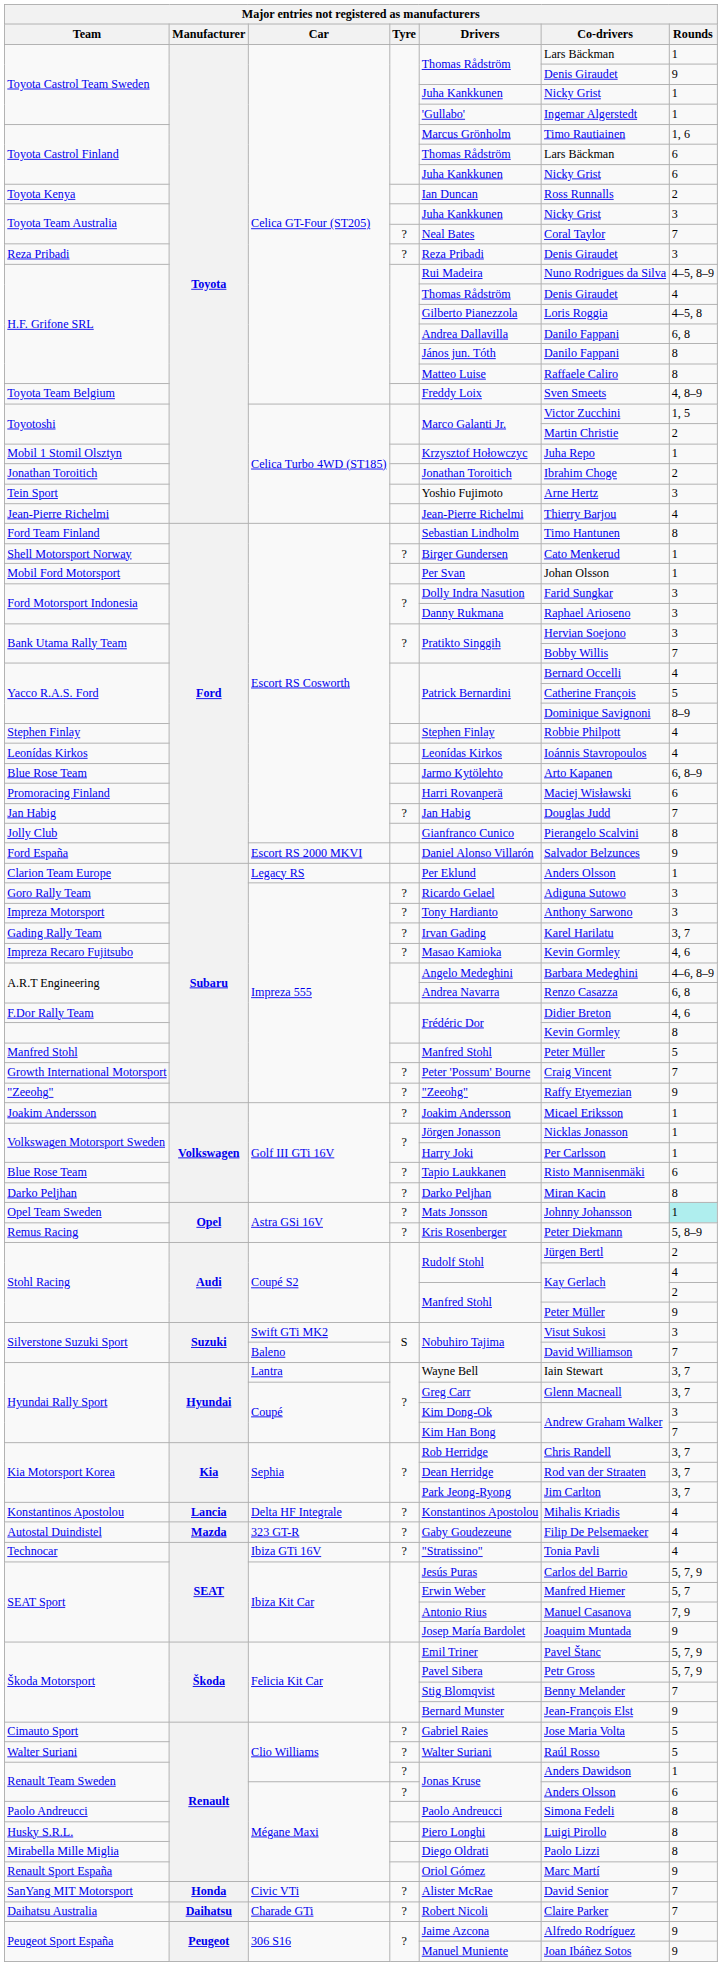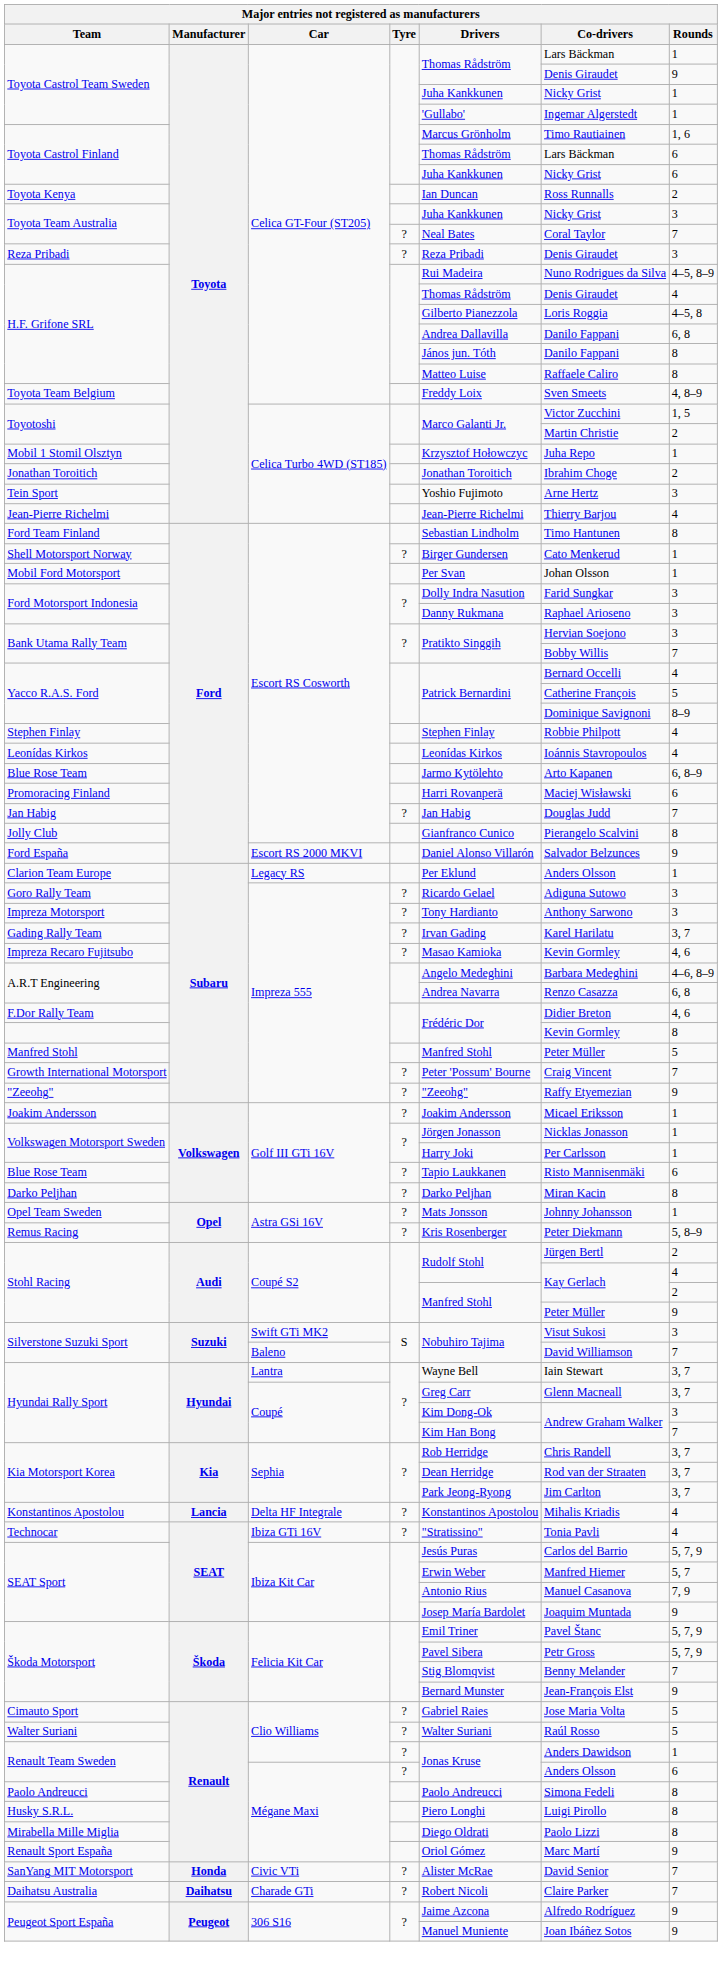 <table class="wikitable" style="font-size: 85%">
 <tr>
 <th colspan="7">Major entries not registered as manufacturers</th>
 </tr>
 <tr>
 <th>Team</th>
 <th>Manufacturer</th>
 <th>Car</th>
 <th>Tyre</th>
 <th>Drivers</th>
 <th>Co-drivers</th>
 <th>Rounds</th>
 </tr>
 <tr>
 <td rowspan="4"> <a href='#'>Toyota Castrol Team Sweden</a></td>
 <th rowspan="24"><a href='#'>Toyota</a></th>
 <td rowspan="18"><a href='#'>Celica GT-Four (ST205)</a></td>
 <td rowspan="7" align="center"></td>
 <td rowspan="2"> <a href='#'>Thomas Rådström</a></td>
 <td> Lars Bäckman</td>
 <td>1</td>
 </tr>
 <tr>
 <td> <a href='#'>Denis Giraudet</a></td>
 <td>9</td>
 </tr>
 <tr>
 <td> <a href='#'>Juha Kankkunen</a></td>
 <td> <a href='#'>Nicky Grist</a></td>
 <td>1</td>
 </tr>
 <tr>
 <td> <a href='#'>'Gullabo'</a></td>
 <td> <a href='#'>Ingemar Algerstedt</a></td>
 <td>1</td>
 </tr>
 <tr>
 <td rowspan="3"> <a href='#'>Toyota Castrol Finland</a></td>
 <td> <a href='#'>Marcus Grönholm</a></td>
 <td> <a href='#'>Timo Rautiainen</a></td>
 <td>1, 6</td>
 </tr>
 <tr>
 <td> <a href='#'>Thomas Rådström</a></td>
 <td> Lars Bäckman</td>
 <td>6</td>
 </tr>
 <tr>
 <td> <a href='#'>Juha Kankkunen</a></td>
 <td> <a href='#'>Nicky Grist</a></td>
 <td>6</td>
 </tr>
 <tr>
 <td> <a href='#'>Toyota Kenya</a></td>
 <td align="center"></td>
 <td> <a href='#'>Ian Duncan</a></td>
 <td> <a href='#'>Ross Runnalls</a></td>
 <td>2</td>
 </tr>
 <tr>
 <td rowspan="2"> <a href='#'>Toyota Team Australia</a></td>
 <td align="center"></td>
 <td> <a href='#'>Juha Kankkunen</a></td>
 <td> <a href='#'>Nicky Grist</a></td>
 <td>3</td>
 </tr>
 <tr>
 <td align="center">?</td>
 <td> <a href='#'>Neal Bates</a></td>
 <td> <a href='#'>Coral Taylor</a></td>
 <td>7</td>
 </tr>
 <tr>
 <td> <a href='#'>Reza Pribadi</a></td>
 <td align="center">?</td>
 <td> <a href='#'>Reza Pribadi</a></td>
 <td> <a href='#'>Denis Giraudet</a></td>
 <td>3</td>
 </tr>
 <tr>
 <td rowspan="6"> <a href='#'>H.F. Grifone SRL</a></td>
 <td rowspan="6" align="center"></td>
 <td> <a href='#'>Rui Madeira</a></td>
 <td> <a href='#'>Nuno Rodrigues da Silva</a></td>
 <td>4–5, 8–9</td>
 </tr>
 <tr>
 <td> <a href='#'>Thomas Rådström</a></td>
 <td> <a href='#'>Denis Giraudet</a></td>
 <td>4</td>
 </tr>
 <tr>
 <td> <a href='#'>Gilberto Pianezzola</a></td>
 <td> <a href='#'>Loris Roggia</a></td>
 <td>4–5, 8</td>
 </tr>
 <tr>
 <td> <a href='#'>Andrea Dallavilla</a></td>
 <td> <a href='#'>Danilo Fappani</a></td>
 <td>6, 8</td>
 </tr>
 <tr>
 <td> <a href='#'>János jun. Tóth</a></td>
 <td> <a href='#'>Danilo Fappani</a></td>
 <td nowrap="">8</td>
 </tr>
 <tr>
 <td> <a href='#'>Matteo Luise</a></td>
 <td nowrap=""> <a href='#'>Raffaele Caliro</a></td>
 <td>8</td>
 </tr>
 <tr>
 <td> <a href='#'>Toyota Team Belgium</a></td>
 <td align="center"></td>
 <td> <a href='#'>Freddy Loix</a></td>
 <td> <a href='#'>Sven Smeets</a></td>
 <td>4, 8–9</td>
 </tr>
 <tr>
 <td rowspan="2"> <a href='#'>Toyotoshi</a></td>
 <td rowspan="6"><a href='#'>Celica Turbo 4WD (ST185)</a></td>
 <td rowspan="2" align="center"></td>
 <td rowspan="2"> <a href='#'>Marco Galanti Jr.</a></td>
 <td> <a href='#'>Victor Zucchini</a></td>
 <td>1, 5</td>
 </tr>
 <tr>
 <td> <a href='#'>Martin Christie</a></td>
 <td>2</td>
 </tr>
 <tr>
 <td> <a href='#'>Mobil 1 Stomil Olsztyn</a></td>
 <td align="center"></td>
 <td> <a href='#'>Krzysztof Hołowczyc</a></td>
 <td> <a href='#'>Juha Repo</a></td>
 <td>1</td>
 </tr>
 <tr>
 <td> <a href='#'>Jonathan Toroitich</a></td>
 <td align="center"></td>
 <td> <a href='#'>Jonathan Toroitich</a></td>
 <td> <a href='#'>Ibrahim Choge</a></td>
 <td>2</td>
 </tr>
 <tr>
 <td> <a href='#'>Tein Sport</a></td>
 <td align="center"></td>
 <td> Yoshio Fujimoto</td>
 <td> <a href='#'>Arne Hertz</a></td>
 <td>3</td>
 </tr>
 <tr>
 <td> <a href='#'>Jean-Pierre Richelmi</a></td>
 <td align="center"></td>
 <td> <a href='#'>Jean-Pierre Richelmi</a></td>
 <td> <a href='#'>Thierry Barjou</a></td>
 <td>4</td>
 </tr>
 <tr>
 <td> <a href='#'>Ford Team Finland</a></td>
 <th rowspan="17"><a href='#'>Ford</a></th>
 <td rowspan="16"><a href='#'>Escort RS Cosworth</a></td>
 <td align="center"></td>
 <td> <a href='#'>Sebastian Lindholm</a></td>
 <td> <a href='#'>Timo Hantunen</a></td>
 <td>8</td>
 </tr>
 <tr>
 <td> <a href='#'>Shell Motorsport Norway</a></td>
 <td align="center">?</td>
 <td> <a href='#'>Birger Gundersen</a></td>
 <td> <a href='#'>Cato Menkerud</a></td>
 <td>1</td>
 </tr>
 <tr>
 <td> <a href='#'>Mobil Ford Motorsport</a></td>
 <td align="center"></td>
 <td> <a href='#'>Per Svan</a></td>
 <td> Johan Olsson</td>
 <td>1</td>
 </tr>
 <tr>
 <td rowspan="2"> <a href='#'>Ford Motorsport Indonesia</a></td>
 <td rowspan="2" align="center">?</td>
 <td> <a href='#'>Dolly Indra Nasution</a></td>
 <td> <a href='#'>Farid Sungkar</a></td>
 <td>3</td>
 </tr>
 <tr>
 <td> <a href='#'>Danny Rukmana</a></td>
 <td> <a href='#'>Raphael Arioseno</a></td>
 <td>3</td>
 </tr>
 <tr>
 <td rowspan="2"> <a href='#'>Bank Utama Rally Team</a></td>
 <td rowspan="2" align="center">?</td>
 <td rowspan="2"> <a href='#'>Pratikto Singgih</a></td>
 <td> <a href='#'>Hervian Soejono</a></td>
 <td>3</td>
 </tr>
 <tr>
 <td> <a href='#'>Bobby Willis</a></td>
 <td>7</td>
 </tr>
 <tr>
 <td rowspan="3"> <a href='#'>Yacco R.A.S. Ford</a></td>
 <td rowspan="3" align="center"></td>
 <td rowspan="3"> <a href='#'>Patrick Bernardini</a></td>
 <td> <a href='#'>Bernard Occelli</a></td>
 <td>4</td>
 </tr>
 <tr>
 <td> <a href='#'>Catherine François</a></td>
 <td>5</td>
 </tr>
 <tr>
 <td> <a href='#'>Dominique Savignoni</a></td>
 <td>8–9</td>
 </tr>
 <tr>
 <td> <a href='#'>Stephen Finlay</a></td>
 <td align="center"></td>
 <td> <a href='#'>Stephen Finlay</a></td>
 <td> <a href='#'>Robbie Philpott</a></td>
 <td>4</td>
 </tr>
 <tr>
 <td> <a href='#'>Leonídas Kirkos</a></td>
 <td align="center"></td>
 <td> <a href='#'>Leonídas Kirkos</a></td>
 <td> <a href='#'>Ioánnis Stavropoulos</a></td>
 <td>4</td>
 </tr>
 <tr>
 <td> <a href='#'>Blue Rose Team</a></td>
 <td align="center"></td>
 <td> <a href='#'>Jarmo Kytölehto</a></td>
 <td> <a href='#'>Arto Kapanen</a></td>
 <td>6, 8–9</td>
 </tr>
 <tr>
 <td> <a href='#'>Promoracing Finland</a></td>
 <td align="center"></td>
 <td> <a href='#'>Harri Rovanperä</a></td>
 <td> <a href='#'>Maciej Wisławski</a></td>
 <td>6</td>
 </tr>
 <tr>
 <td> <a href='#'>Jan Habig</a></td>
 <td align="center">?</td>
 <td> <a href='#'>Jan Habig</a></td>
 <td> <a href='#'>Douglas Judd</a></td>
 <td>7</td>
 </tr>
 <tr>
 <td> <a href='#'>Jolly Club</a></td>
 <td align="center"></td>
 <td> <a href='#'>Gianfranco Cunico</a></td>
 <td> <a href='#'>Pierangelo Scalvini</a></td>
 <td>8</td>
 </tr>
 <tr>
 <td> <a href='#'>Ford España</a></td>
 <td><a href='#'>Escort RS 2000 MKVI</a></td>
 <td align="center"></td>
 <td> <a href='#'>Daniel Alonso Villarón</a></td>
 <td> <a href='#'>Salvador Belzunces</a></td>
 <td>9</td>
 </tr>
 <tr>
 <td> <a href='#'>Clarion Team Europe</a></td>
 <th rowspan="12"><a href='#'>Subaru</a></th>
 <td><a href='#'>Legacy RS</a></td>
 <td align="center"></td>
 <td> <a href='#'>Per Eklund</a></td>
 <td> <a href='#'>Anders Olsson</a></td>
 <td>1</td>
 </tr>
 <tr>
 <td> <a href='#'>Goro Rally Team</a></td>
 <td rowspan="11"><a href='#'>Impreza 555</a></td>
 <td align="center">?</td>
 <td> <a href='#'>Ricardo Gelael</a></td>
 <td> <a href='#'>Adiguna Sutowo</a></td>
 <td>3</td>
 </tr>
 <tr>
 <td> <a href='#'>Impreza Motorsport</a></td>
 <td align="center">?</td>
 <td> <a href='#'>Tony Hardianto</a></td>
 <td> <a href='#'>Anthony Sarwono</a></td>
 <td>3</td>
 </tr>
 <tr>
 <td> <a href='#'>Gading Rally Team</a></td>
 <td align="center">?</td>
 <td> <a href='#'>Irvan Gading</a></td>
 <td> <a href='#'>Karel Harilatu</a></td>
 <td>3, 7</td>
 </tr>
 <tr>
 <td> <a href='#'>Impreza Recaro Fujitsubo</a></td>
 <td align="center">?</td>
 <td> <a href='#'>Masao Kamioka</a></td>
 <td> <a href='#'>Kevin Gormley</a></td>
 <td>4, 6</td>
 </tr>
 <tr>
 <td rowspan="2"> A.R.T Engineering</td>
 <td rowspan="2" align="center"></td>
 <td> <a href='#'>Angelo Medeghini</a></td>
 <td> <a href='#'>Barbara Medeghini</a></td>
 <td>4–6, 8–9</td>
 </tr>
 <tr>
 <td> <a href='#'>Andrea Navarra</a></td>
 <td> <a href='#'>Renzo Casazza</a></td>
 <td>6, 8</td>
 </tr>
 <tr>
 <td> <a href='#'>F.Dor Rally Team</a></td>
 <td rowspan="2" align="center"></td>
 <td rowspan="2"> <a href='#'>Frédéric Dor</a></td>
 <td> <a href='#'>Didier Breton</a></td>
 <td>4, 6</td>
 </tr>
 <tr>
 <td></td>
 <td> <a href='#'>Kevin Gormley</a></td>
 <td>8</td>
 </tr>
 <tr>
 <td> <a href='#'>Manfred Stohl</a></td>
 <td align="center"></td>
 <td> <a href='#'>Manfred Stohl</a></td>
 <td> <a href='#'>Peter Müller</a></td>
 <td>5</td>
 </tr>
 <tr>
 <td> <a href='#'>Growth International Motorsport</a></td>
 <td align="center">?</td>
 <td> <a href='#'>Peter 'Possum' Bourne</a></td>
 <td> <a href='#'>Craig Vincent</a></td>
 <td>7</td>
 </tr>
 <tr>
 <td> <a href='#'>"Zeeohg"</a></td>
 <td align="center">?</td>
 <td> <a href='#'>"Zeeohg"</a></td>
 <td> <a href='#'>Raffy Etyemezian</a></td>
 <td>9</td>
 </tr>
 <tr>
 <td> <a href='#'>Joakim Andersson</a></td>
 <th rowspan="5"><a href='#'>Volkswagen</a></th>
 <td rowspan="5"><a href='#'>Golf III GTi 16V</a></td>
 <td align="center">?</td>
 <td> <a href='#'>Joakim Andersson</a></td>
 <td> <a href='#'>Micael Eriksson</a></td>
 <td>1</td>
 </tr>
 <tr>
 <td rowspan="2"> <a href='#'>Volkswagen Motorsport Sweden</a></td>
 <td rowspan="2" align="center">?</td>
 <td> <a href='#'>Jörgen Jonasson</a></td>
 <td> <a href='#'>Nicklas Jonasson</a></td>
 <td>1</td>
 </tr>
 <tr>
 <td> <a href='#'>Harry Joki</a></td>
 <td> <a href='#'>Per Carlsson</a></td>
 <td>1</td>
 </tr>
 <tr>
 <td> <a href='#'>Blue Rose Team</a></td>
 <td align="center">?</td>
 <td> <a href='#'>Tapio Laukkanen</a></td>
 <td> <a href='#'>Risto Mannisenmäki</a></td>
 <td>6</td>
 </tr>
 <tr>
 <td> <a href='#'>Darko Peljhan</a></td>
 <td align="center">?</td>
 <td> <a href='#'>Darko Peljhan</a></td>
 <td> <a href='#'>Miran Kacin</a></td>
 <td>8</td>
 </tr>
 <tr>
 <td> <a href='#'>Opel Team Sweden</a></td>
 <th rowspan="2"><a href='#'>Opel</a></th>
 <td rowspan="2"><a href='#'>Astra GSi 16V</a></td>
 <td align="center">?</td>
 <td> <a href='#'>Mats Jonsson</a></td>
 <td> <a href='#'>Johnny Johansson</a></td>
-<td style="background: paleturquoise;">1</td>
+<td>1</td>
 </tr>
 <tr>
 <td> <a href='#'>Remus Racing</a></td>
 <td align="center">?</td>
 <td> <a href='#'>Kris Rosenberger</a></td>
 <td> <a href='#'>Peter Diekmann</a></td>
 <td>5, 8–9</td>
 </tr>
 <tr>
 <td rowspan="4"> <a href='#'>Stohl Racing</a></td>
 <th rowspan="4"><a href='#'>Audi</a></th>
 <td rowspan="4"><a href='#'>Coupé S2</a></td>
 <td rowspan="4" align="center"></td>
 <td rowspan="2"> <a href='#'>Rudolf Stohl</a></td>
 <td> <a href='#'>Jürgen Bertl</a></td>
 <td>2</td>
 </tr>
 <tr>
 <td rowspan="2"> <a href='#'>Kay Gerlach</a></td>
 <td>4</td>
 </tr>
 <tr>
 <td rowspan="2"> <a href='#'>Manfred Stohl</a></td>
 <td>2</td>
 </tr>
 <tr>
 <td> <a href='#'>Peter Müller</a></td>
 <td>9</td>
 </tr>
 <tr>
 <td rowspan="2"> <a href='#'>Silverstone Suzuki Sport</a></td>
 <th rowspan="2"><a href='#'>Suzuki</a></th>
 <td><a href='#'>Swift GTi MK2</a></td>
 <td rowspan="2" align="center">S</td>
 <td rowspan="2"> <a href='#'>Nobuhiro Tajima</a></td>
 <td> <a href='#'>Visut Sukosi</a></td>
 <td>3</td>
 </tr>
 <tr>
 <td><a href='#'>Baleno</a></td>
 <td> <a href='#'>David Williamson</a></td>
 <td>7</td>
 </tr>
 <tr>
 <td rowspan="4"> <a href='#'>Hyundai Rally Sport</a></td>
 <th rowspan="4"><a href='#'>Hyundai</a></th>
 <td><a href='#'>Lantra</a></td>
 <td rowspan="4" align="center">?</td>
 <td> Wayne Bell</td>
 <td> Iain Stewart</td>
 <td>3, 7</td>
 </tr>
 <tr>
 <td rowspan="3"><a href='#'>Coupé</a></td>
 <td> <a href='#'>Greg Carr</a></td>
 <td> <a href='#'>Glenn Macneall</a></td>
 <td>3, 7</td>
 </tr>
 <tr>
 <td> <a href='#'>Kim Dong-Ok</a></td>
 <td rowspan="2"> <a href='#'>Andrew Graham Walker</a></td>
 <td>3</td>
 </tr>
 <tr>
 <td> <a href='#'>Kim Han Bong</a></td>
 <td>7</td>
 </tr>
 <tr>
 <td rowspan="3"> <a href='#'>Kia Motorsport Korea</a></td>
 <th rowspan="3"><a href='#'>Kia</a></th>
 <td rowspan="3"><a href='#'>Sephia</a></td>
 <td rowspan="3" align="center">?</td>
 <td> <a href='#'>Rob Herridge</a></td>
 <td> <a href='#'>Chris Randell</a></td>
 <td>3, 7</td>
 </tr>
 <tr>
 <td> <a href='#'>Dean Herridge</a></td>
 <td> <a href='#'>Rod van der Straaten</a></td>
 <td>3, 7</td>
 </tr>
 <tr>
 <td> <a href='#'>Park Jeong-Ryong</a></td>
 <td> <a href='#'>Jim Carlton</a></td>
 <td>3, 7</td>
 </tr>
 <tr>
 <td> <a href='#'>Konstantinos Apostolou</a></td>
 <th><a href='#'>Lancia</a></th>
 <td><a href='#'>Delta HF Integrale</a></td>
 <td align="center">?</td>
 <td> <a href='#'>Konstantinos Apostolou</a></td>
 <td> <a href='#'>Mihalis Kriadis</a></td>
-<td>4</td>
-</tr>
-<tr>
-<td> <a href='#'>Autostal Duindistel</a></td>
-<th><a href='#'>Mazda</a></th>
-<td><a href='#'>323 GT-R</a></td>
-<td align="center">?</td>
-<td> <a href='#'>Gaby Goudezeune</a></td>
-<td> <a href='#'>Filip De Pelsemaeker</a></td>
 <td>4</td>
 </tr>
 <tr>
 <td> <a href='#'>Technocar</a></td>
 <th rowspan="5"><a href='#'>SEAT</a></th>
 <td><a href='#'>Ibiza GTi 16V</a></td>
 <td align="center">?</td>
 <td> <a href='#'>"Stratissino"</a></td>
 <td> <a href='#'>Tonia Pavli</a></td>
 <td>4</td>
 </tr>
 <tr>
 <td rowspan="4"> <a href='#'>SEAT Sport</a></td>
 <td rowspan="4"><a href='#'>Ibiza Kit Car</a></td>
 <td rowspan="4" align="center"></td>
 <td> <a href='#'>Jesús Puras</a></td>
 <td> <a href='#'>Carlos del Barrio</a></td>
 <td>5, 7, 9</td>
 </tr>
 <tr>
 <td> <a href='#'>Erwin Weber</a></td>
 <td> <a href='#'>Manfred Hiemer</a></td>
 <td>5, 7</td>
 </tr>
 <tr>
 <td> <a href='#'>Antonio Rius</a></td>
 <td> <a href='#'>Manuel Casanova</a></td>
 <td>7, 9</td>
 </tr>
 <tr>
 <td> <a href='#'>Josep María Bardolet</a></td>
 <td> <a href='#'>Joaquim Muntada</a></td>
 <td>9</td>
 </tr>
 <tr>
 <td rowspan="4"> <a href='#'>Škoda Motorsport</a></td>
 <th rowspan="4"><a href='#'>Škoda</a></th>
 <td rowspan="4"><a href='#'>Felicia Kit Car</a></td>
 <td rowspan="4" align="center"></td>
 <td> <a href='#'>Emil Triner</a></td>
 <td> <a href='#'>Pavel Štanc</a></td>
 <td>5, 7, 9</td>
 </tr>
 <tr>
 <td> <a href='#'>Pavel Sibera</a></td>
 <td> <a href='#'>Petr Gross</a></td>
 <td>5, 7, 9</td>
 </tr>
 <tr>
 <td> <a href='#'>Stig Blomqvist</a></td>
 <td> <a href='#'>Benny Melander</a></td>
 <td>7</td>
 </tr>
 <tr>
 <td> <a href='#'>Bernard Munster</a></td>
 <td> <a href='#'>Jean-François Elst</a></td>
 <td>9</td>
 </tr>
 <tr>
 <td> <a href='#'>Cimauto Sport</a></td>
 <th rowspan="8"><a href='#'>Renault</a></th>
 <td rowspan="3"><a href='#'>Clio Williams</a></td>
 <td align="center">?</td>
 <td> <a href='#'>Gabriel Raies</a></td>
 <td> <a href='#'>Jose Maria Volta</a></td>
 <td>5</td>
 </tr>
 <tr>
 <td> <a href='#'>Walter Suriani</a></td>
 <td align="center">?</td>
 <td> <a href='#'>Walter Suriani</a></td>
 <td> <a href='#'>Raúl Rosso</a></td>
 <td>5</td>
 </tr>
 <tr>
 <td rowspan="2"> <a href='#'>Renault Team Sweden</a></td>
 <td align="center">?</td>
 <td rowspan="2"> <a href='#'>Jonas Kruse</a></td>
 <td> <a href='#'>Anders Dawidson</a></td>
 <td>1</td>
 </tr>
 <tr>
 <td rowspan="5"><a href='#'>Mégane Maxi</a></td>
 <td align="center">?</td>
 <td> <a href='#'>Anders Olsson</a></td>
 <td>6</td>
 </tr>
 <tr>
 <td> <a href='#'>Paolo Andreucci</a></td>
 <td align="center"></td>
 <td> <a href='#'>Paolo Andreucci</a></td>
 <td> <a href='#'>Simona Fedeli</a></td>
 <td>8</td>
 </tr>
 <tr>
 <td> <a href='#'>Husky S.R.L.</a></td>
 <td align="center"></td>
 <td> <a href='#'>Piero Longhi</a></td>
 <td> <a href='#'>Luigi Pirollo</a></td>
 <td>8</td>
 </tr>
 <tr>
 <td> <a href='#'>Mirabella Mille Miglia</a></td>
 <td align="center"></td>
 <td> <a href='#'>Diego Oldrati</a></td>
 <td> <a href='#'>Paolo Lizzi</a></td>
 <td>8</td>
 </tr>
 <tr>
 <td> <a href='#'>Renault Sport España</a></td>
 <td align="center"></td>
 <td> <a href='#'>Oriol Gómez</a></td>
 <td> <a href='#'>Marc Martí</a></td>
 <td>9</td>
 </tr>
 <tr>
 <td> <a href='#'>SanYang MIT Motorsport</a></td>
 <th><a href='#'>Honda</a></th>
 <td><a href='#'>Civic VTi</a></td>
 <td align="center">?</td>
 <td> <a href='#'>Alister McRae</a></td>
 <td> <a href='#'>David Senior</a></td>
 <td>7</td>
 </tr>
 <tr>
 <td> <a href='#'>Daihatsu Australia</a></td>
 <th><a href='#'>Daihatsu</a></th>
 <td><a href='#'>Charade GTi</a></td>
 <td align="center">?</td>
 <td> <a href='#'>Robert Nicoli</a></td>
 <td> <a href='#'>Claire Parker</a></td>
 <td>7</td>
 </tr>
 <tr>
 <td rowspan="2"> <a href='#'>Peugeot Sport España</a></td>
 <th rowspan="2"><a href='#'>Peugeot</a></th>
 <td rowspan="2"><a href='#'>306 S16</a></td>
 <td rowspan="2" align="center">?</td>
 <td> <a href='#'>Jaime Azcona</a></td>
 <td> <a href='#'>Alfredo Rodríguez</a></td>
 <td>9</td>
 </tr>
 <tr>
 <td> <a href='#'>Manuel Muniente</a></td>
 <td> <a href='#'>Joan Ibáñez Sotos</a></td>
 <td>9</td>
 </tr>
 </table>
